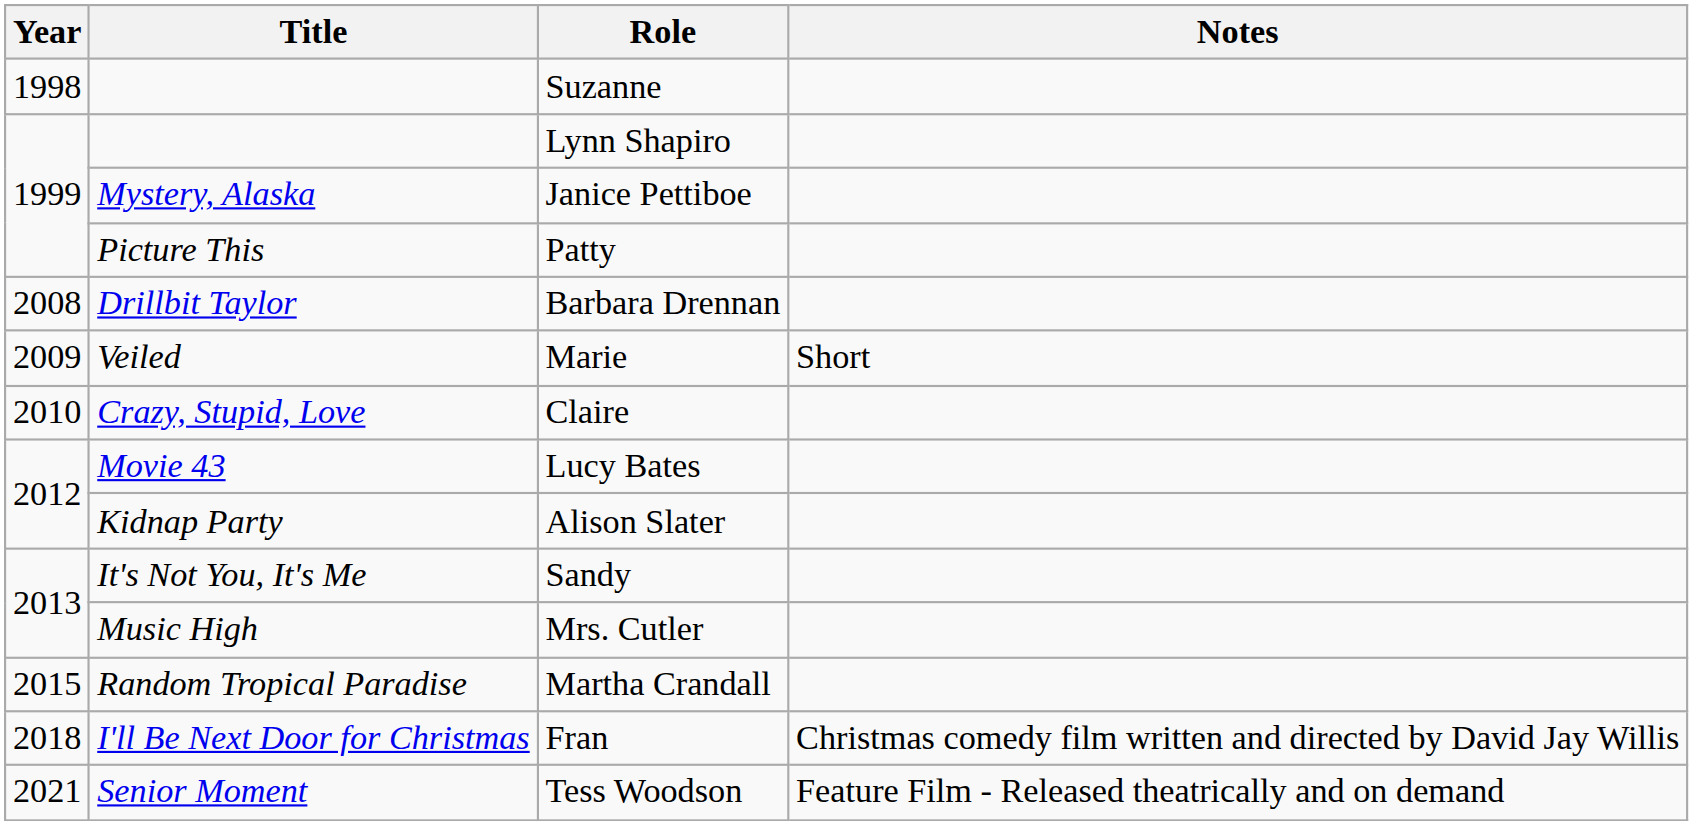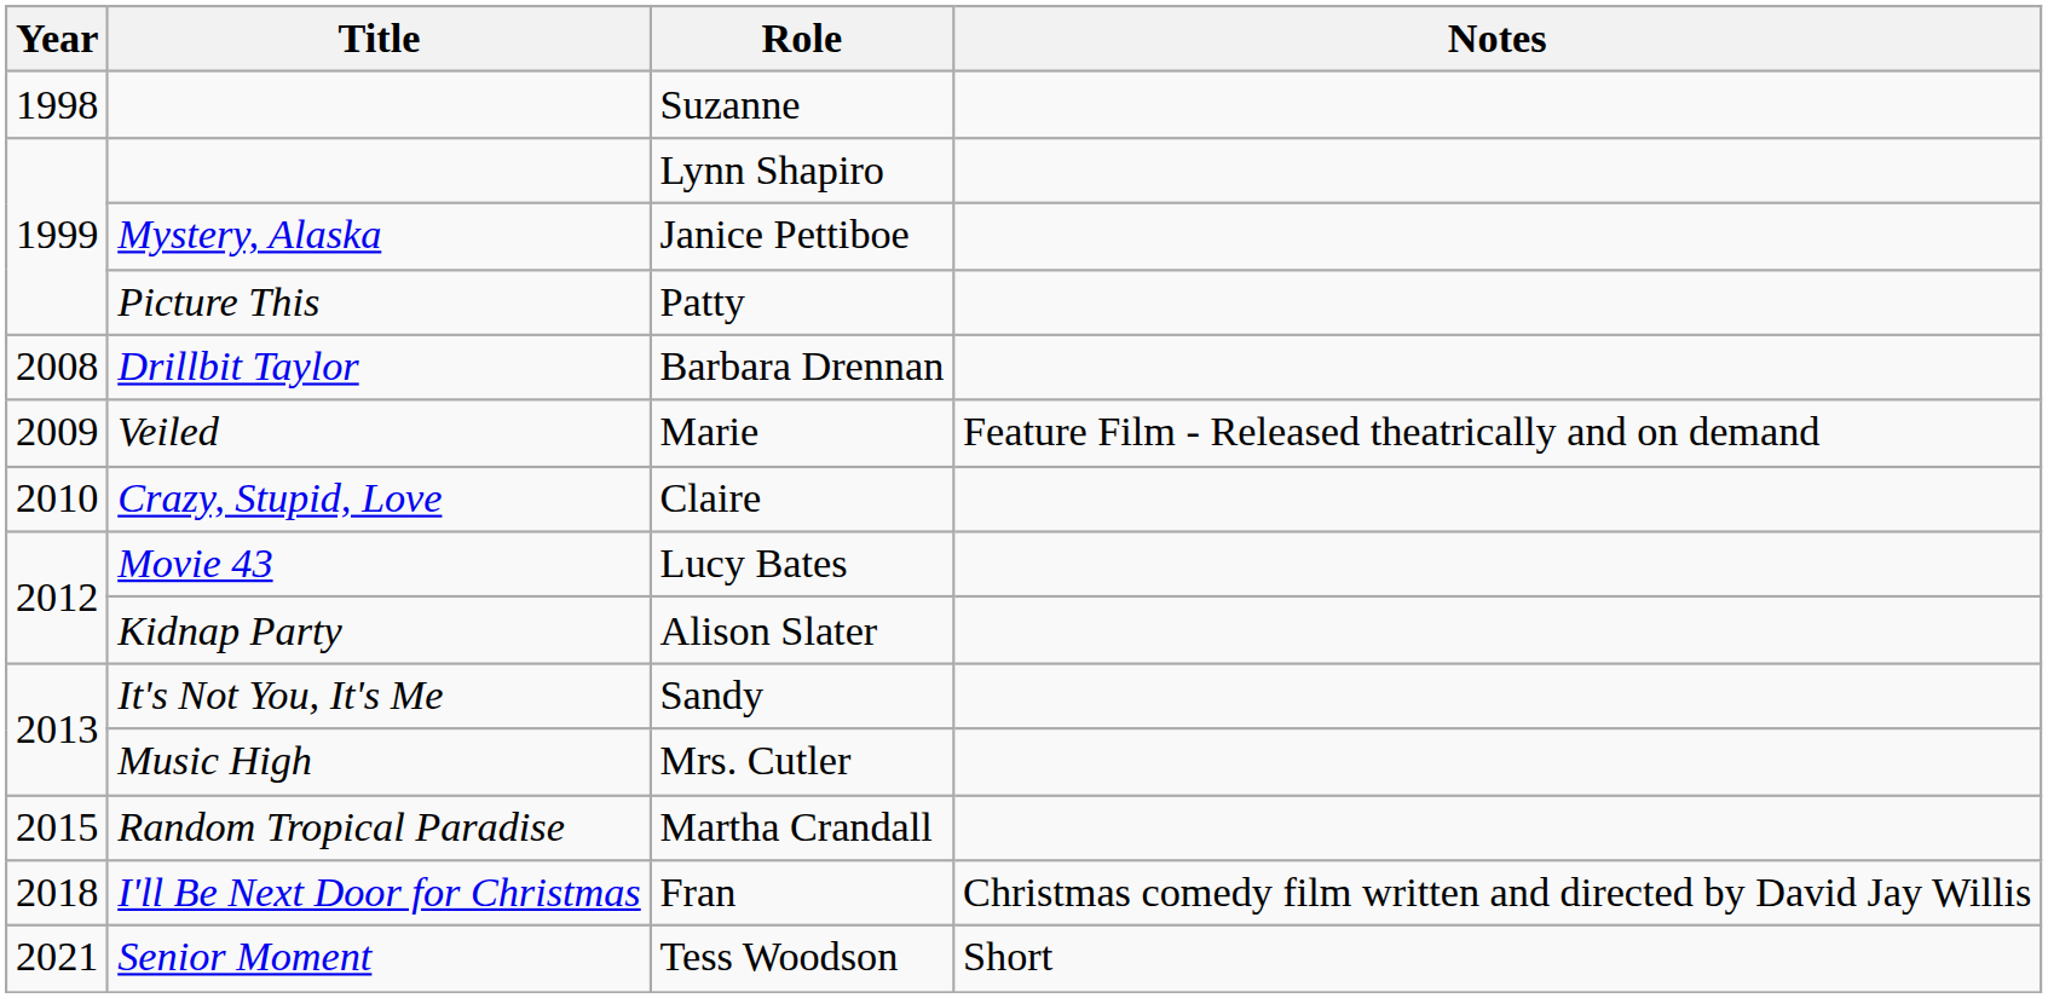 <table class="wikitable sortable">
 <tr>
 <th>Year</th>
 <th>Title</th>
 <th>Role</th>
 <th class="unsortable">Notes</th>
 </tr>
 <tr>
 <td>1998</td>
 <td><em></em></td>
 <td>Suzanne</td>
 <td></td>
 </tr>
 <tr>
 <td rowspan="3">1999</td>
 <td><em></em></td>
 <td>Lynn Shapiro</td>
 <td></td>
 </tr>
 <tr>
 <td><em><a href='#'>Mystery, Alaska</a></em></td>
 <td>Janice Pettiboe</td>
 <td></td>
 </tr>
 <tr>
 <td><em>Picture This</em></td>
 <td>Patty</td>
 <td></td>
 </tr>
 <tr>
 <td>2008</td>
 <td><em><a href='#'>Drillbit Taylor</a></em></td>
 <td>Barbara Drennan</td>
 <td></td>
 </tr>
 <tr>
 <td>2009</td>
 <td><em>Veiled</em></td>
 <td>Marie</td>
-<td>Short</td>
+<td>Feature Film - Released theatrically and on demand</td>
 </tr>
 <tr>
 <td>2010</td>
 <td><em><a href='#'>Crazy, Stupid, Love</a></em></td>
 <td>Claire</td>
 <td></td>
 </tr>
 <tr>
 <td rowspan="2">2012</td>
 <td><em><a href='#'>Movie 43</a></em></td>
 <td>Lucy Bates</td>
 <td></td>
 </tr>
 <tr>
 <td><em>Kidnap Party</em></td>
 <td>Alison Slater</td>
 <td></td>
 </tr>
 <tr>
 <td rowspan="2">2013</td>
 <td><em>It's Not You, It's Me</em></td>
 <td>Sandy</td>
 <td></td>
 </tr>
 <tr>
 <td><em>Music High</em></td>
 <td>Mrs. Cutler</td>
 <td></td>
 </tr>
 <tr>
 <td>2015</td>
 <td><em>Random Tropical Paradise</em></td>
 <td>Martha Crandall</td>
 <td></td>
 </tr>
 <tr>
 <td>2018</td>
 <td><em><a href='#'>I'll Be Next Door for Christmas</a></em></td>
 <td>Fran</td>
 <td>Christmas comedy film written and directed by David Jay Willis</td>
 </tr>
 <tr>
 <td>2021</td>
 <td><em><a href='#'>Senior Moment</a></em></td>
 <td>Tess Woodson</td>
-<td>Feature Film - Released theatrically and on demand</td>
+<td>Short</td>
 </tr>
 </table>
